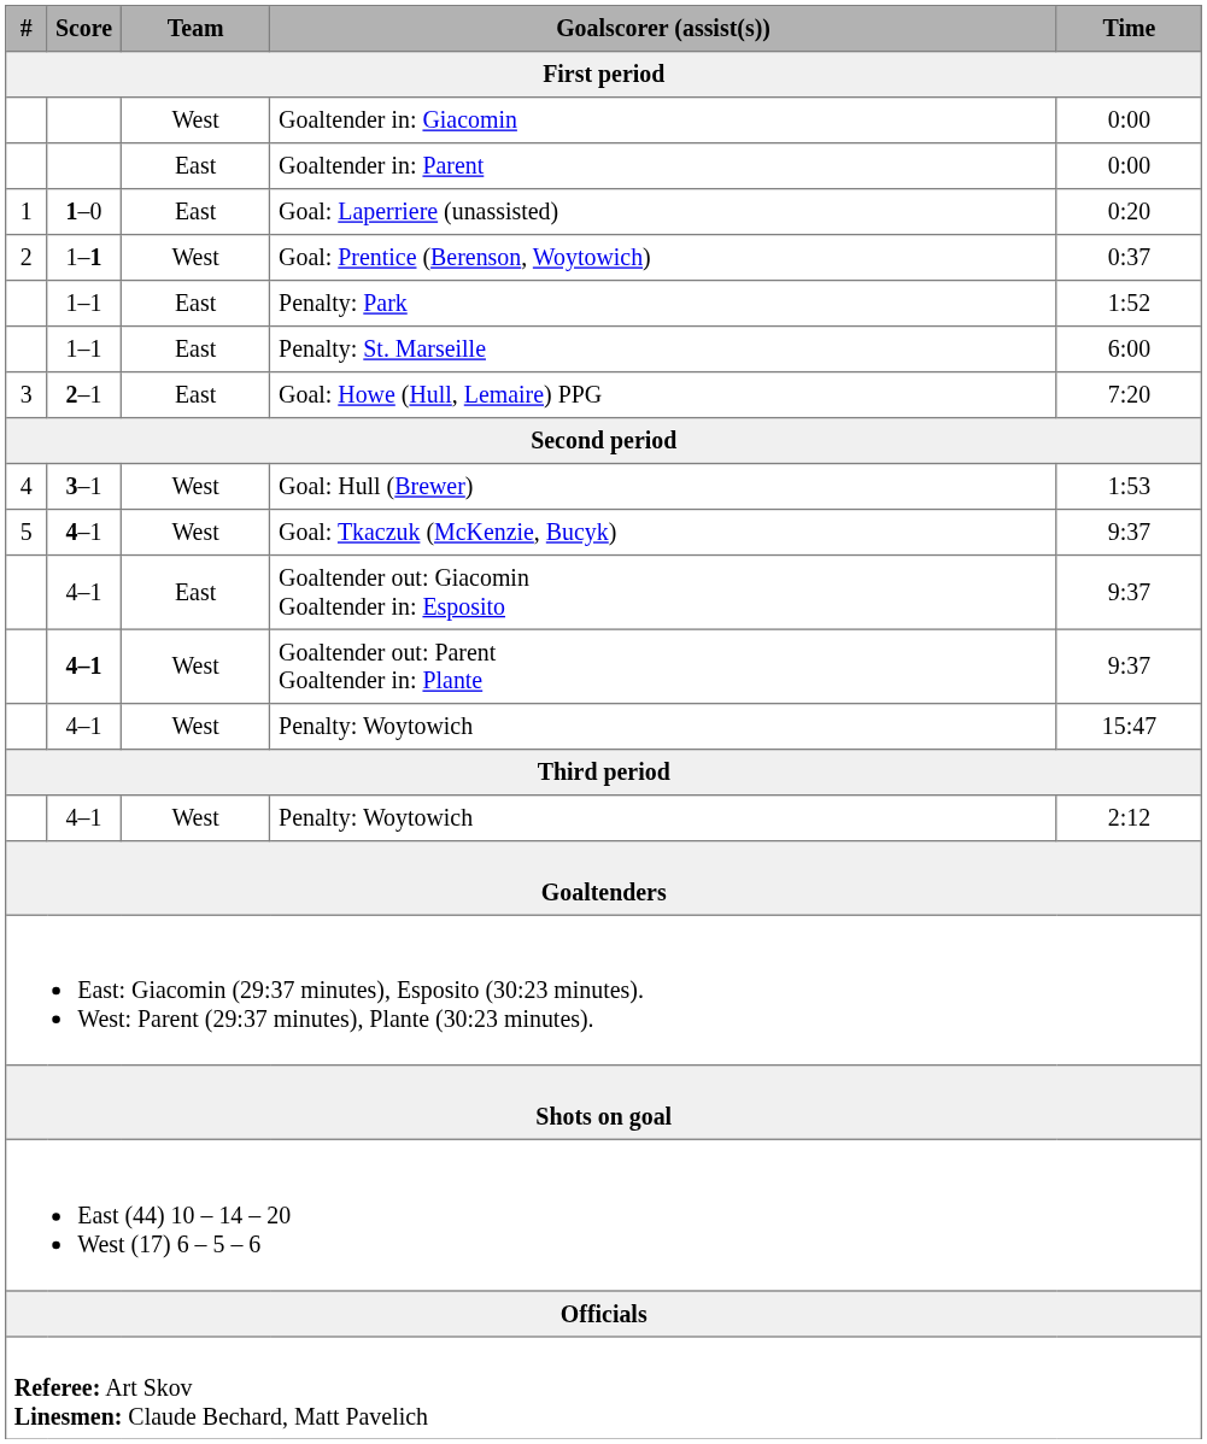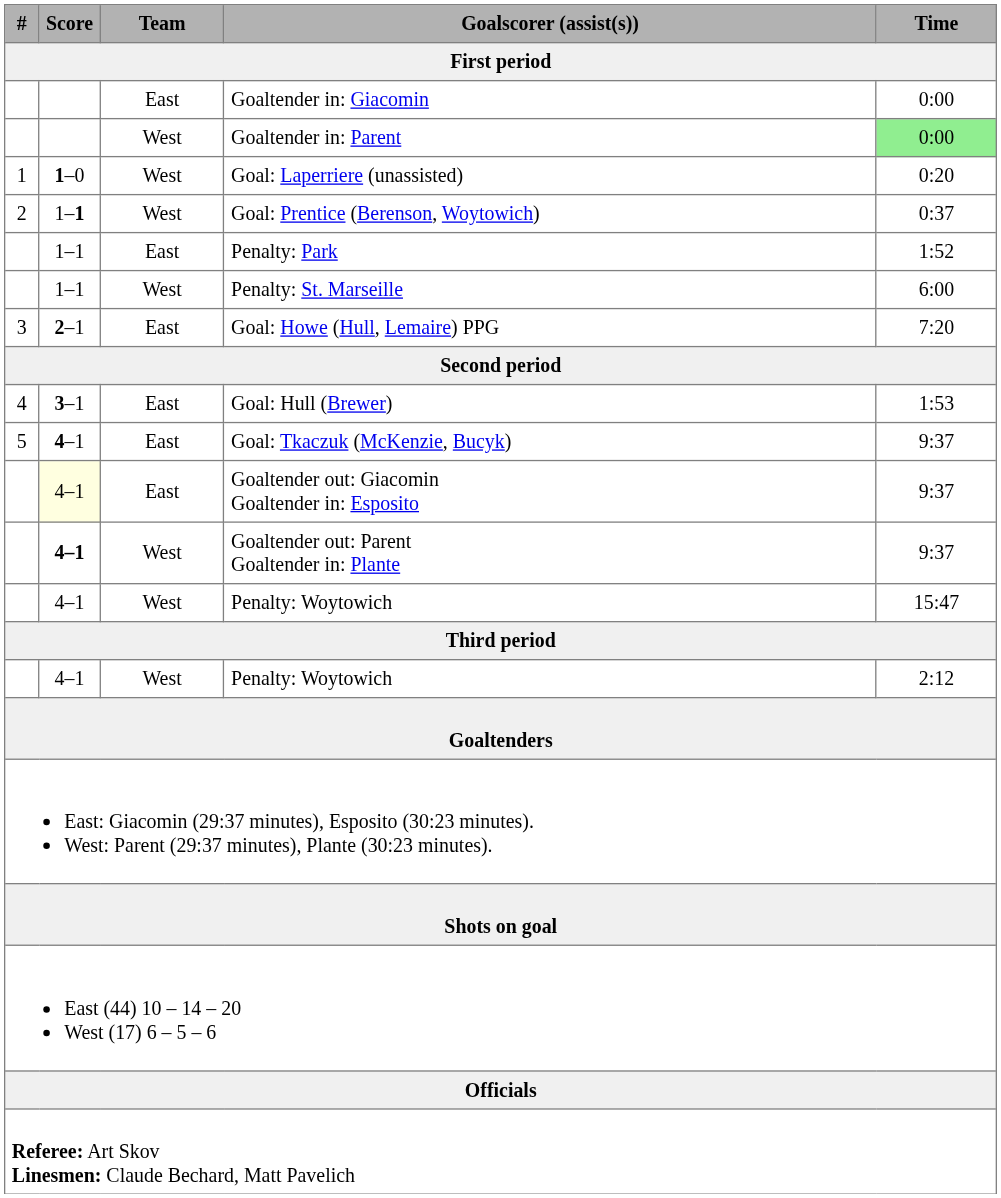 <table cellpadding="5" cellspacing="1" border="1" style="font-size: 95%; border: gray solid 1px; text-align:center; border-collapse: collapse; width:60%">
 <tr bgcolor="B2B2B2">
 <th width="15">#</th>
 <th width="25">Score</th>
 <th>Team</th>
 <th>Goalscorer (assist(s))</th>
 <th>Time</th>
 </tr>
 <tr bgcolor="f0f0f0">
 <th colspan="5">First period</th>
 </tr>
 <tr>
 <td></td>
 <td></td>
-<td>West</td>
+<td>East</td>
 <td align="left">Goaltender in: <a href='#'>Giacomin</a></td>
 <td>0:00</td>
 </tr>
 <tr>
 <td></td>
 <td></td>
-<td>East</td>
+<td>West</td>
 <td align="left">Goaltender in: <a href='#'>Parent</a></td>
-<td>0:00</td>
+<td style="background: lightgreen;">0:00</td>
 </tr>
 <tr>
 <td>1</td>
 <td><strong>1</strong>–0</td>
-<td>East</td>
+<td>West</td>
 <td align="left">Goal: <a href='#'>Laperriere</a> (unassisted)</td>
 <td>0:20</td>
 </tr>
 <tr>
 <td>2</td>
 <td>1–<strong>1</strong></td>
 <td>West</td>
 <td align="left">Goal: <a href='#'>Prentice</a> (<a href='#'>Berenson</a>, <a href='#'>Woytowich</a>)</td>
 <td>0:37</td>
 </tr>
 <tr>
 <td></td>
 <td>1–1</td>
 <td>East</td>
 <td align="left">Penalty: <a href='#'>Park</a></td>
 <td>1:52</td>
 </tr>
 <tr>
 <td></td>
 <td>1–1</td>
-<td>East</td>
+<td>West</td>
 <td align="left">Penalty: <a href='#'>St. Marseille</a></td>
 <td>6:00</td>
 </tr>
 <tr>
 <td>3</td>
 <td><strong>2</strong>–1</td>
 <td>East</td>
 <td align="left">Goal: <a href='#'>Howe</a> (<a href='#'>Hull</a>, <a href='#'>Lemaire</a>) PPG</td>
 <td>7:20</td>
 </tr>
 <tr bgcolor="f0f0f0">
 <th colspan="5">Second period</th>
 </tr>
 <tr>
 <td>4</td>
 <td><strong>3</strong>–1</td>
-<td>West</td>
+<td>East</td>
 <td align="left">Goal: Hull (<a href='#'>Brewer</a>)</td>
 <td>1:53</td>
 </tr>
 <tr>
 <td>5</td>
 <td><strong>4</strong>–1</td>
-<td>West</td>
+<td>East</td>
 <td align="left">Goal: <a href='#'>Tkaczuk</a> (<a href='#'>McKenzie</a>, <a href='#'>Bucyk</a>)</td>
 <td>9:37</td>
 </tr>
 <tr>
 <td></td>
-<td>4–1</td>
+<td style="background: lightyellow;">4–1</td>
 <td>East</td>
 <td align="left">Goaltender out: Giacomin<br>Goaltender in: <a href='#'>Esposito</a></td>
 <td>9:37</td>
 </tr>
 <tr>
 <td></td>
 <td><strong>4–1</strong></td>
 <td>West</td>
 <td align="left">Goaltender out: Parent<br>Goaltender in: <a href='#'>Plante</a></td>
 <td>9:37</td>
 </tr>
 <tr>
 <td></td>
 <td>4–1</td>
 <td>West</td>
 <td align="left">Penalty: Woytowich</td>
 <td>15:47</td>
 </tr>
 <tr bgcolor="f0f0f0">
 <th colspan="5">Third period</th>
 </tr>
 <tr>
 <td></td>
 <td>4–1</td>
 <td>West</td>
 <td align="left">Penalty: Woytowich</td>
 <td>2:12</td>
 </tr>
 <tr bgcolor="f0f0f0">
 <th colspan="5"><br><strong>Goaltenders</strong></th>
 </tr>
 <tr>
 <td colspan="5" align="left"><br><ul><li>East: Giacomin (29:37 minutes), Esposito (30:23 minutes).</li><li>West: Parent (29:37 minutes), Plante (30:23 minutes).</li></ul></td>
 </tr>
 <tr bgcolor="f0f0f0">
 <th colspan="5"><br><strong>Shots on goal</strong></th>
 </tr>
 <tr>
 <td colspan="5" align="left"><br><ul><li>East (44) 10 – 14 – 20</li><li>West (17)  6 –  5 – 6</li></ul></td>
 </tr>
 <tr bgcolor="f0f0f0">
 <th colspan="5">Officials</th>
 </tr>
 <tr>
 <td colspan="5" align="left"><br><strong>Referee:</strong> Art Skov<br><strong>Linesmen:</strong> Claude Bechard, Matt Pavelich</td>
 </tr>
 </table>
